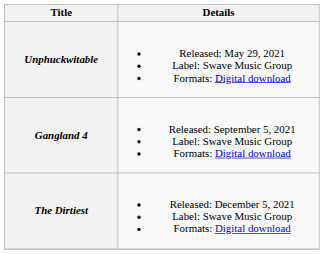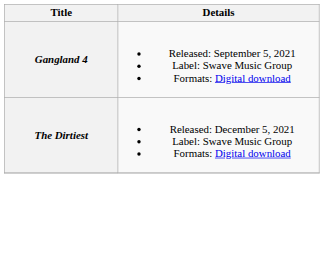 <table class="wikitable plainrowheaders" style="text-align:center;">
 <tr>
 <th scope="col" style="width:10em;">Title</th>
 <th scope="col" style="width:18em;">Details</th>
-</tr>
-<tr>
-<th scope="row"><em>Unphuckwitable</em></th>
-<td><br><ul><li>Released: May 29, 2021</li><li>Label: Swave Music Group</li><li>Formats: <a href='#'>Digital download</a></li></ul></td>
 </tr>
 <tr>
 <th scope="row"><em>Gangland 4</em></th>
 <td><br><ul><li>Released: September 5, 2021</li><li>Label: Swave Music Group</li><li>Formats: <a href='#'>Digital download</a></li></ul></td>
 </tr>
 <tr>
 <th scope="row"><em>The Dirtiest</em></th>
 <td><br><ul><li>Released: December 5, 2021</li><li>Label: Swave Music Group</li><li>Formats: <a href='#'>Digital download</a></li></ul></td>
 </tr>
 <tr>
 </tr>
 </table>
